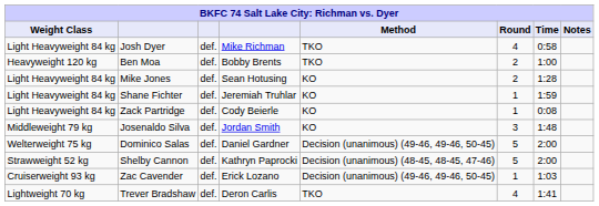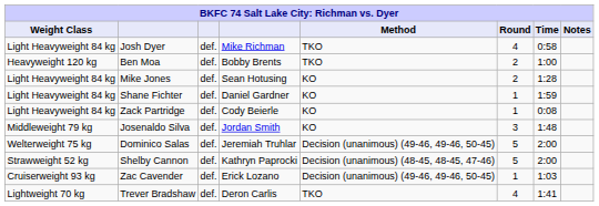 <table class="wikitable" style="font-size: 80%;">
 <tr>
 <th colspan="8" style="background-color: #ccf; color: #000080; text-align: center;"><strong>BKFC 74 Salt Lake City: Richman vs. Dyer</strong></th>
 </tr>
 <tr>
 <th colspan="1" style="background-color: #E6E8FA; color: #000000; text-align: center;">Weight Class</th>
 <th colspan="1" style="background-color: #E6E8FA; color: #000000; text-align: center;"></th>
 <th colspan="1" style="background-color: #E6E8FA; color: #000000; text-align: center;"></th>
 <th colspan="1" style="background-color: #E6E8FA; color: #000000; text-align: center;"></th>
 <th colspan="1" style="background-color: #E6E8FA; color: #000000; text-align: center;">Method</th>
 <th colspan="1" style="background-color: #E6E8FA; color: #000000; text-align: center;">Round</th>
 <th colspan="1" style="background-color: #E6E8FA; color: #000000; text-align: center;">Time</th>
 <th colspan="1" style="background-color: #E6E8FA; color: #000000; text-align: center;">Notes</th>
 </tr>
 <tr>
 <td>Light Heavyweight 84 kg</td>
 <td> Josh Dyer</td>
 <td align=center>def.</td>
 <td> <a href='#'>Mike Richman</a></td>
 <td>TKO</td>
 <td align=center>4</td>
 <td align=center>0:58</td>
 <td></td>
 </tr>
 <tr>
 <td>Heavyweight 120 kg</td>
 <td> Ben Moa</td>
 <td align=center>def.</td>
 <td> Bobby Brents</td>
 <td>TKO</td>
 <td align=center>2</td>
 <td align=center>1:00</td>
 <td></td>
 </tr>
 <tr>
 <td>Light Heavyweight 84 kg</td>
 <td> Mike Jones</td>
 <td align="center">def.</td>
 <td> Sean Hotusing</td>
 <td>KO</td>
 <td align="center">2</td>
 <td align="center">1:28</td>
 <td></td>
 </tr>
 <tr>
 <td>Light Heavyweight 84 kg</td>
 <td> Shane Fichter</td>
 <td>def.</td>
-<td> Jeremiah Truhlar</td>
+<td> Daniel Gardner</td>
 <td>KO</td>
 <td align="center">1</td>
 <td align="center">1:59</td>
 <td></td>
 </tr>
 <tr>
 <td>Light Heavyweight 84 kg</td>
 <td> Zack Partridge</td>
 <td>def.</td>
 <td> Cody Beierle</td>
 <td>KO</td>
 <td align="center">1</td>
 <td align="center">0:08</td>
 <td></td>
 </tr>
 <tr>
 <td>Middleweight 79 kg</td>
 <td> Josenaldo Silva</td>
 <td align="center">def.</td>
 <td> <a href='#'>Jordan Smith</a></td>
 <td>KO</td>
 <td align="center">3</td>
 <td align="center">1:48</td>
 <td></td>
 </tr>
 <tr>
 <td>Welterweight 75 kg</td>
 <td> Dominico Salas</td>
 <td align=center>def.</td>
-<td> Daniel Gardner</td>
+<td> Jeremiah Truhlar</td>
 <td>Decision (unanimous) (49-46, 49-46, 50-45)</td>
 <td align=center>5</td>
 <td align=center>2:00</td>
 <td></td>
 </tr>
 <tr>
 <td>Strawweight 52 kg</td>
 <td> Shelby Cannon</td>
 <td align=center>def.</td>
 <td> Kathryn Paprocki</td>
 <td>Decision (unanimous) (48-45, 48-45, 47-46)</td>
 <td align=center>5</td>
 <td align=center>2:00</td>
 <td></td>
 </tr>
 <tr>
 <td>Cruiserweight 93 kg</td>
 <td> Zac Cavender</td>
 <td align=center>def.</td>
 <td> Erick Lozano</td>
 <td>Decision (unanimous) (49-46, 49-46, 50-45)</td>
 <td align=center>1</td>
 <td align=center>1:03</td>
 <td></td>
 </tr>
 <tr>
 <td>Lightweight 70 kg</td>
 <td> Trever Bradshaw</td>
 <td align=center>def.</td>
 <td> Deron Carlis</td>
 <td>TKO</td>
 <td align=center>4</td>
 <td align=center>1:41</td>
 <td></td>
 </tr>
 </table>
